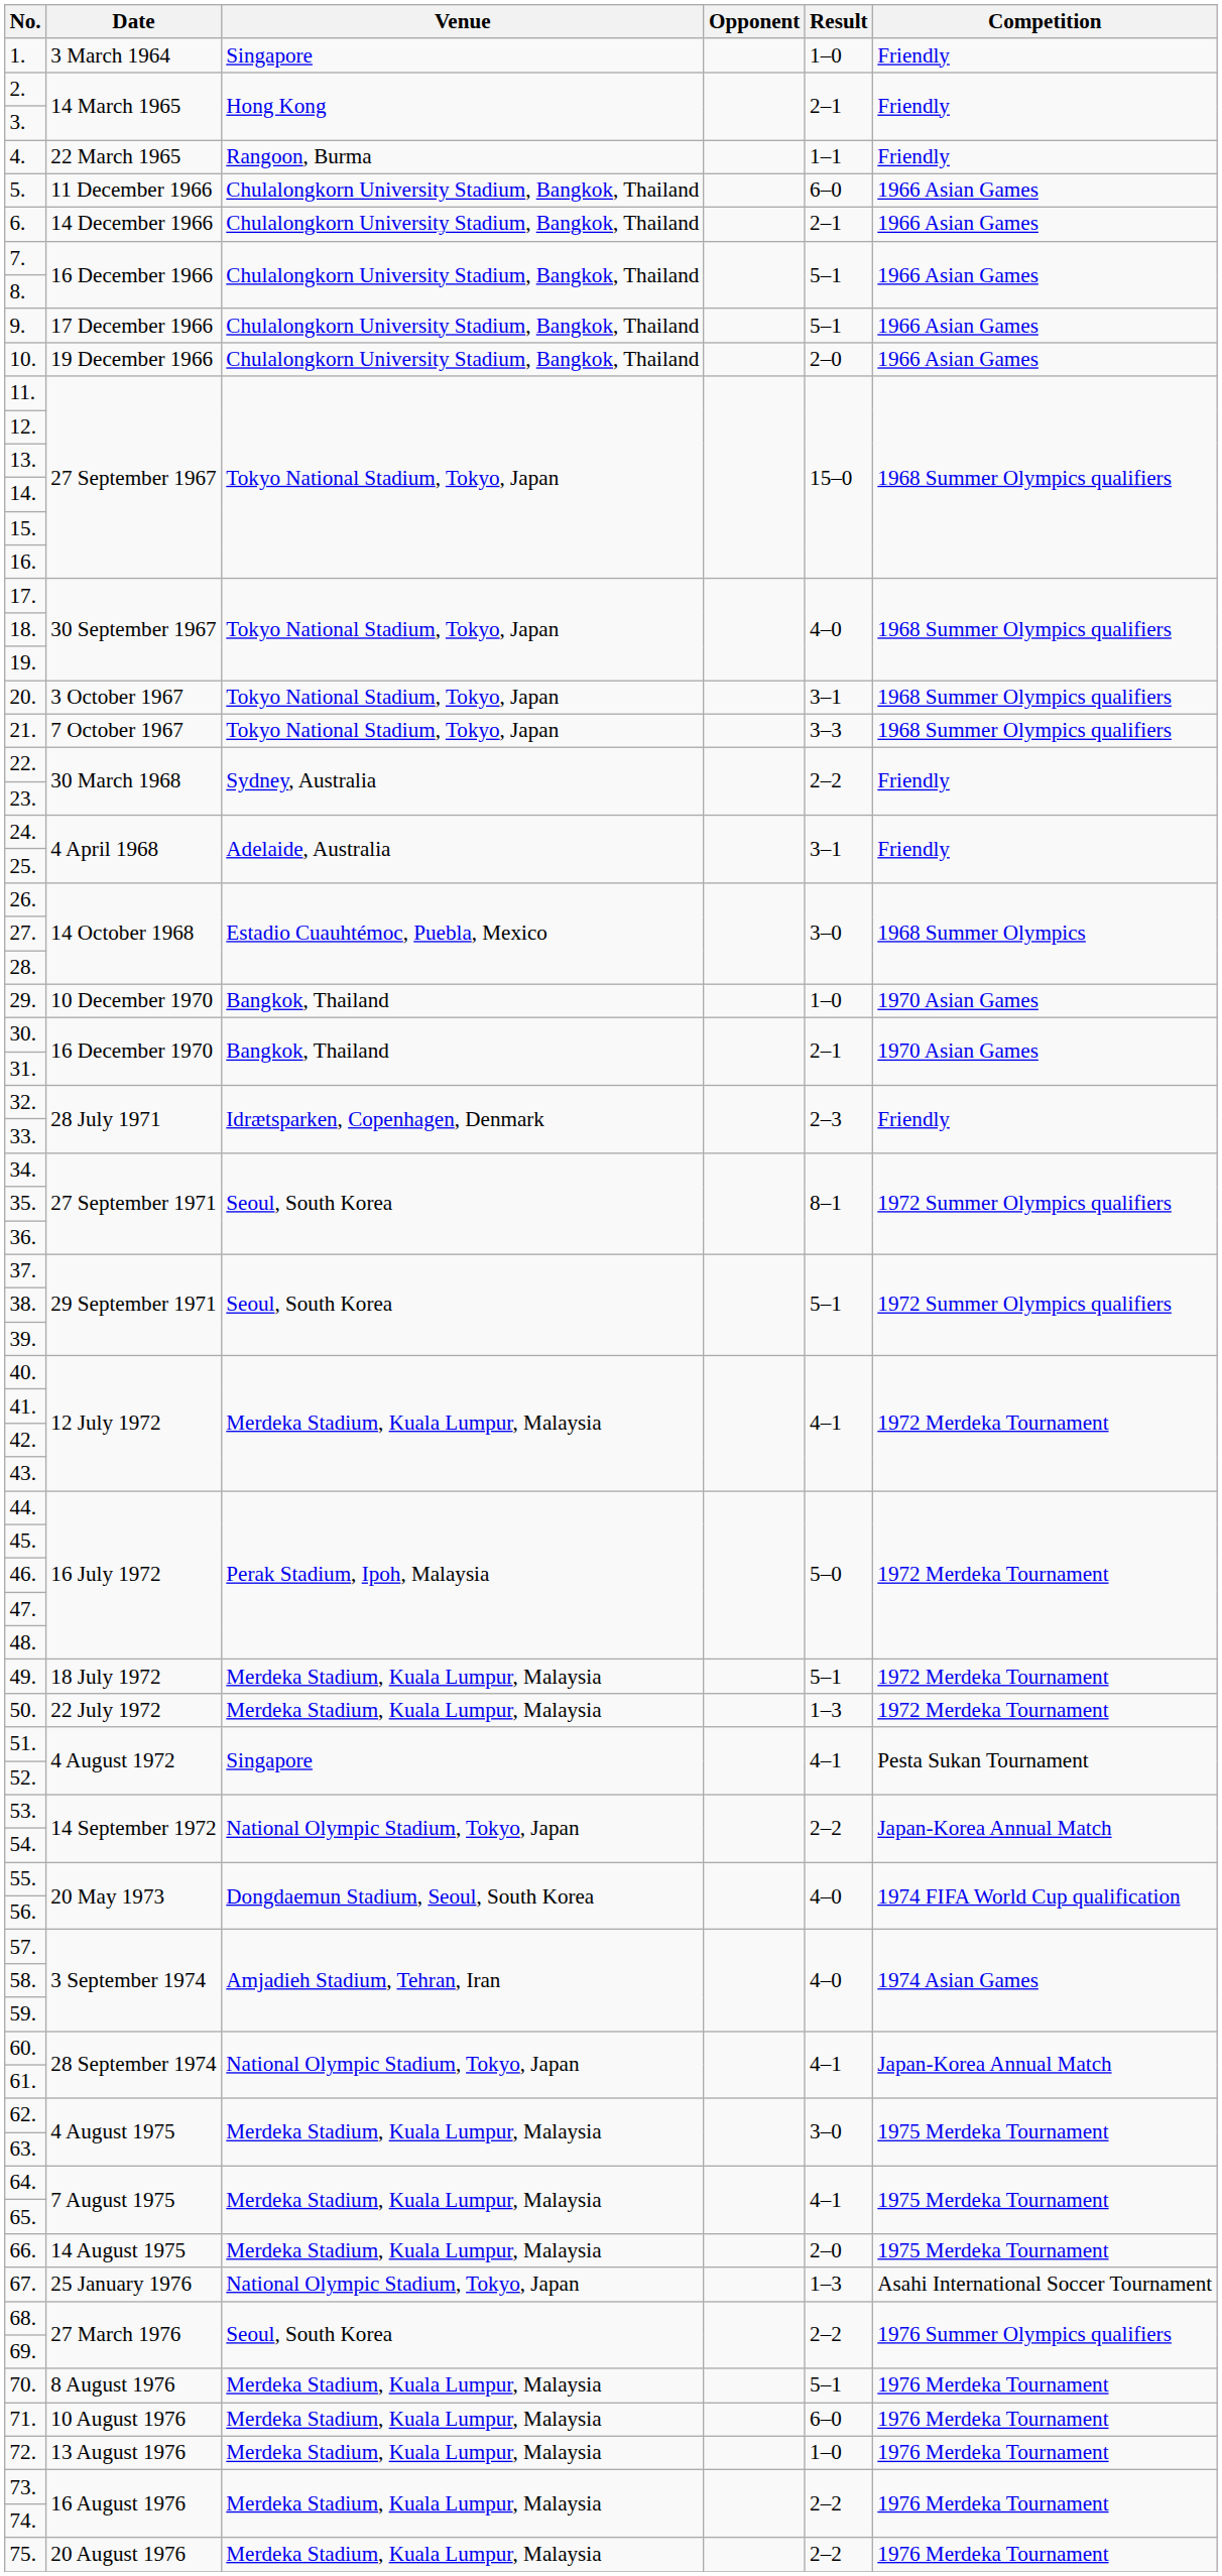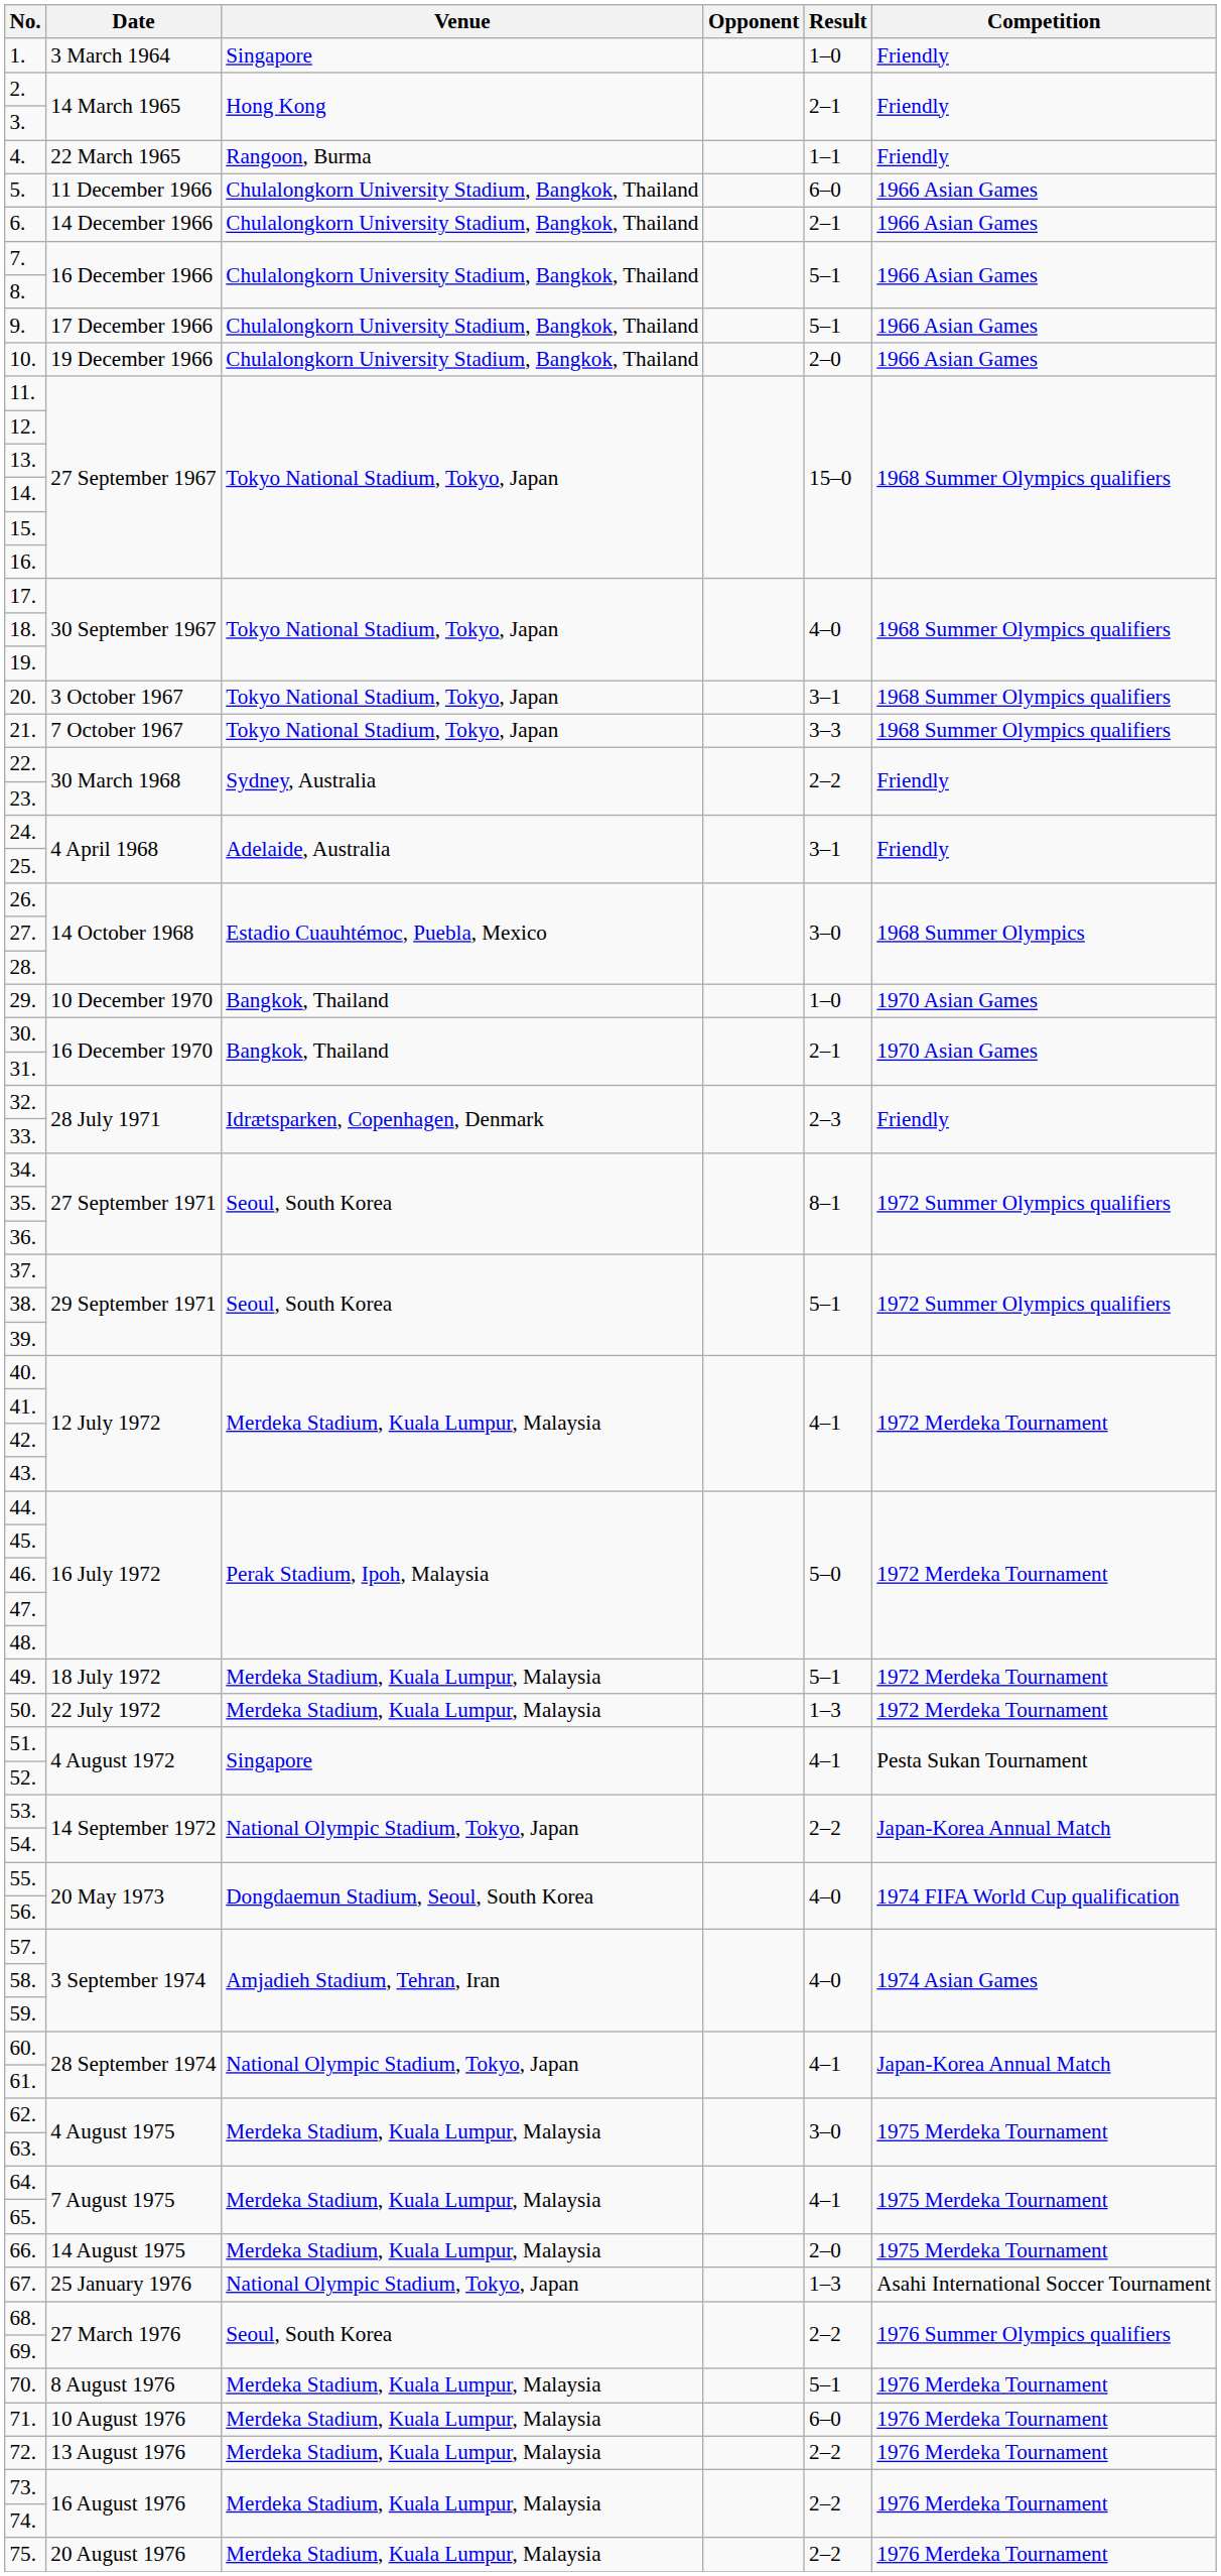 <table class="wikitable plainrowheaders sortable">
 <tr>
 <th>No.</th>
 <th>Date</th>
 <th>Venue</th>
 <th>Opponent</th>
 <th>Result</th>
 <th>Competition</th>
 </tr>
 <tr>
 <td>1.</td>
 <td>3 March 1964</td>
 <td><a href='#'>Singapore</a></td>
 <td></td>
 <td>1–0</td>
 <td><a href='#'>Friendly</a></td>
 </tr>
 <tr>
 <td>2.</td>
 <td rowspan="2">14 March 1965</td>
 <td rowspan="2"><a href='#'>Hong Kong</a></td>
 <td rowspan="2"></td>
 <td rowspan="2">2–1</td>
 <td rowspan="2"><a href='#'>Friendly</a></td>
 </tr>
 <tr>
 <td>3.</td>
 </tr>
 <tr>
 <td>4.</td>
 <td>22 March 1965</td>
 <td><a href='#'>Rangoon</a>, Burma</td>
 <td></td>
 <td>1–1</td>
 <td><a href='#'>Friendly</a></td>
 </tr>
 <tr>
 <td>5.</td>
 <td>11 December 1966</td>
 <td><a href='#'>Chulalongkorn University Stadium</a>, <a href='#'>Bangkok</a>, Thailand</td>
 <td></td>
 <td>6–0</td>
 <td><a href='#'>1966 Asian Games</a></td>
 </tr>
 <tr>
 <td>6.</td>
 <td>14 December 1966</td>
 <td><a href='#'>Chulalongkorn University Stadium</a>, <a href='#'>Bangkok</a>, Thailand</td>
 <td></td>
 <td>2–1</td>
 <td><a href='#'>1966 Asian Games</a></td>
 </tr>
 <tr>
 <td>7.</td>
 <td rowspan="2">16 December 1966</td>
 <td rowspan="2"><a href='#'>Chulalongkorn University Stadium</a>, <a href='#'>Bangkok</a>, Thailand</td>
 <td rowspan="2"></td>
 <td rowspan="2">5–1</td>
 <td rowspan="2"><a href='#'>1966 Asian Games</a></td>
 </tr>
 <tr>
 <td>8.</td>
 </tr>
 <tr>
 <td>9.</td>
 <td>17 December 1966</td>
 <td><a href='#'>Chulalongkorn University Stadium</a>, <a href='#'>Bangkok</a>, Thailand</td>
 <td></td>
 <td>5–1</td>
 <td><a href='#'>1966 Asian Games</a></td>
 </tr>
 <tr>
 <td>10.</td>
 <td>19 December 1966</td>
 <td><a href='#'>Chulalongkorn University Stadium</a>, <a href='#'>Bangkok</a>, Thailand</td>
 <td></td>
 <td>2–0</td>
 <td><a href='#'>1966 Asian Games</a></td>
 </tr>
 <tr>
 <td>11.</td>
 <td rowspan="6">27 September 1967</td>
 <td rowspan="6"><a href='#'>Tokyo National Stadium</a>, <a href='#'>Tokyo</a>, Japan</td>
 <td rowspan="6"></td>
 <td rowspan="6">15–0</td>
 <td rowspan="6"><a href='#'>1968 Summer Olympics qualifiers</a></td>
 </tr>
 <tr>
 <td>12.</td>
 </tr>
 <tr>
 <td>13.</td>
 </tr>
 <tr>
 <td>14.</td>
 </tr>
 <tr>
 <td>15.</td>
 </tr>
 <tr>
 <td>16.</td>
 </tr>
 <tr>
 <td>17.</td>
 <td rowspan="3">30 September 1967</td>
 <td rowspan="3"><a href='#'>Tokyo National Stadium</a>, <a href='#'>Tokyo</a>, Japan</td>
 <td rowspan="3"></td>
 <td rowspan="3">4–0</td>
 <td rowspan="3"><a href='#'>1968 Summer Olympics qualifiers</a></td>
 </tr>
 <tr>
 <td>18.</td>
 </tr>
 <tr>
 <td>19.</td>
 </tr>
 <tr>
 <td>20.</td>
 <td>3 October 1967</td>
 <td><a href='#'>Tokyo National Stadium</a>, <a href='#'>Tokyo</a>, Japan</td>
 <td></td>
 <td>3–1</td>
 <td><a href='#'>1968 Summer Olympics qualifiers</a></td>
 </tr>
 <tr>
 <td>21.</td>
 <td>7 October 1967</td>
 <td><a href='#'>Tokyo National Stadium</a>, <a href='#'>Tokyo</a>, Japan</td>
 <td></td>
 <td>3–3</td>
 <td><a href='#'>1968 Summer Olympics qualifiers</a></td>
 </tr>
 <tr>
 <td>22.</td>
 <td rowspan="2">30 March 1968</td>
 <td rowspan="2"><a href='#'>Sydney</a>, Australia</td>
 <td rowspan="2"></td>
 <td rowspan="2">2–2</td>
 <td rowspan="2"><a href='#'>Friendly</a></td>
 </tr>
 <tr>
 <td>23.</td>
 </tr>
 <tr>
 <td>24.</td>
 <td rowspan="2">4 April 1968</td>
 <td rowspan="2"><a href='#'>Adelaide</a>, Australia</td>
 <td rowspan="2"></td>
 <td rowspan="2">3–1</td>
 <td rowspan="2"><a href='#'>Friendly</a></td>
 </tr>
 <tr>
 <td>25.</td>
 </tr>
 <tr>
 <td>26.</td>
 <td rowspan="3">14 October 1968</td>
 <td rowspan="3"><a href='#'>Estadio Cuauhtémoc</a>, <a href='#'>Puebla</a>, Mexico</td>
 <td rowspan="3"></td>
 <td rowspan="3">3–0</td>
 <td rowspan="3"><a href='#'>1968 Summer Olympics</a></td>
 </tr>
 <tr>
 <td>27.</td>
 </tr>
 <tr>
 <td>28.</td>
 </tr>
 <tr>
 <td>29.</td>
 <td>10 December 1970</td>
 <td><a href='#'>Bangkok</a>, Thailand</td>
 <td></td>
 <td>1–0</td>
 <td><a href='#'>1970 Asian Games</a></td>
 </tr>
 <tr>
 <td>30.</td>
 <td rowspan="2">16 December 1970</td>
 <td rowspan="2"><a href='#'>Bangkok</a>, Thailand</td>
 <td rowspan="2"></td>
 <td rowspan="2">2–1</td>
 <td rowspan="2"><a href='#'>1970 Asian Games</a></td>
 </tr>
 <tr>
 <td>31.</td>
 </tr>
 <tr>
 <td>32.</td>
 <td rowspan="2">28 July 1971</td>
 <td rowspan="2"><a href='#'>Idrætsparken</a>, <a href='#'>Copenhagen</a>, Denmark</td>
 <td rowspan="2"></td>
 <td rowspan="2">2–3</td>
 <td rowspan="2"><a href='#'>Friendly</a></td>
 </tr>
 <tr>
 <td>33.</td>
 </tr>
 <tr>
 <td>34.</td>
 <td rowspan="3">27 September 1971</td>
 <td rowspan="3"><a href='#'>Seoul</a>, South Korea</td>
 <td rowspan="3"></td>
 <td rowspan="3">8–1</td>
 <td rowspan="3"><a href='#'>1972 Summer Olympics qualifiers</a></td>
 </tr>
 <tr>
 <td>35.</td>
 </tr>
 <tr>
 <td>36.</td>
 </tr>
 <tr>
 <td>37.</td>
 <td rowspan="3">29 September 1971</td>
 <td rowspan="3"><a href='#'>Seoul</a>, South Korea</td>
 <td rowspan="3"></td>
 <td rowspan="3">5–1</td>
 <td rowspan="3"><a href='#'>1972 Summer Olympics qualifiers</a></td>
 </tr>
 <tr>
 <td>38.</td>
 </tr>
 <tr>
 <td>39.</td>
 </tr>
 <tr>
 <td>40.</td>
 <td rowspan="4">12 July 1972</td>
 <td rowspan="4"><a href='#'>Merdeka Stadium</a>, <a href='#'>Kuala Lumpur</a>, Malaysia</td>
 <td rowspan="4"></td>
 <td rowspan="4">4–1</td>
 <td rowspan="4"><a href='#'>1972 Merdeka Tournament</a></td>
 </tr>
 <tr>
 <td>41.</td>
 </tr>
 <tr>
 <td>42.</td>
 </tr>
 <tr>
 <td>43.</td>
 </tr>
 <tr>
 <td>44.</td>
 <td rowspan="5">16 July 1972</td>
 <td rowspan="5"><a href='#'>Perak Stadium</a>, <a href='#'>Ipoh</a>, Malaysia</td>
 <td rowspan="5"></td>
 <td rowspan="5">5–0</td>
 <td rowspan="5"><a href='#'>1972 Merdeka Tournament</a></td>
 </tr>
 <tr>
 <td>45.</td>
 </tr>
 <tr>
 <td>46.</td>
 </tr>
 <tr>
 <td>47.</td>
 </tr>
 <tr>
 <td>48.</td>
 </tr>
 <tr>
 <td>49.</td>
 <td>18 July 1972</td>
 <td><a href='#'>Merdeka Stadium</a>, <a href='#'>Kuala Lumpur</a>, Malaysia</td>
 <td></td>
 <td>5–1</td>
 <td><a href='#'>1972 Merdeka Tournament</a></td>
 </tr>
 <tr>
 <td>50.</td>
 <td>22 July 1972</td>
 <td><a href='#'>Merdeka Stadium</a>, <a href='#'>Kuala Lumpur</a>, Malaysia</td>
 <td></td>
 <td>1–3</td>
 <td><a href='#'>1972 Merdeka Tournament</a></td>
 </tr>
 <tr>
 <td>51.</td>
 <td rowspan="2">4 August 1972</td>
 <td rowspan="2"><a href='#'>Singapore</a></td>
 <td rowspan="2"></td>
 <td rowspan="2">4–1</td>
 <td rowspan="2">Pesta Sukan Tournament</td>
 </tr>
 <tr>
 <td>52.</td>
 </tr>
 <tr>
 <td>53.</td>
 <td rowspan="2">14 September 1972</td>
 <td rowspan="2"><a href='#'>National Olympic Stadium</a>, <a href='#'>Tokyo</a>, Japan</td>
 <td rowspan="2"></td>
 <td rowspan="2">2–2</td>
 <td rowspan="2"><a href='#'>Japan-Korea Annual Match</a></td>
 </tr>
 <tr>
 <td>54.</td>
 </tr>
 <tr>
 <td>55.</td>
 <td rowspan="2">20 May 1973</td>
 <td rowspan="2"><a href='#'>Dongdaemun Stadium</a>, <a href='#'>Seoul</a>, South Korea</td>
 <td rowspan="2"></td>
 <td rowspan="2">4–0</td>
 <td rowspan="2"><a href='#'>1974 FIFA World Cup qualification</a></td>
 </tr>
 <tr>
 <td>56.</td>
 </tr>
 <tr>
 <td>57.</td>
 <td rowspan="3">3 September 1974</td>
 <td rowspan="3"><a href='#'>Amjadieh Stadium</a>, <a href='#'>Tehran</a>, Iran</td>
 <td rowspan="3"></td>
 <td rowspan="3">4–0</td>
 <td rowspan="3"><a href='#'>1974 Asian Games</a></td>
 </tr>
 <tr>
 <td>58.</td>
 </tr>
 <tr>
 <td>59.</td>
 </tr>
 <tr>
 <td>60.</td>
 <td rowspan="2">28 September 1974</td>
 <td rowspan="2"><a href='#'>National Olympic Stadium</a>, <a href='#'>Tokyo</a>, Japan</td>
 <td rowspan="2"></td>
 <td rowspan="2">4–1</td>
 <td rowspan="2"><a href='#'>Japan-Korea Annual Match</a></td>
 </tr>
 <tr>
 <td>61.</td>
 </tr>
 <tr>
 <td>62.</td>
 <td rowspan="2">4 August 1975</td>
 <td rowspan="2"><a href='#'>Merdeka Stadium</a>, <a href='#'>Kuala Lumpur</a>, Malaysia</td>
 <td rowspan="2"></td>
 <td rowspan="2">3–0</td>
 <td rowspan="2"><a href='#'>1975 Merdeka Tournament</a></td>
 </tr>
 <tr>
 <td>63.</td>
 </tr>
 <tr>
 <td>64.</td>
 <td rowspan="2">7 August 1975</td>
 <td rowspan="2"><a href='#'>Merdeka Stadium</a>, <a href='#'>Kuala Lumpur</a>, Malaysia</td>
 <td rowspan="2"></td>
 <td rowspan="2">4–1</td>
 <td rowspan="2"><a href='#'>1975 Merdeka Tournament</a></td>
 </tr>
 <tr>
 <td>65.</td>
 </tr>
 <tr>
 <td>66.</td>
 <td>14 August 1975</td>
 <td><a href='#'>Merdeka Stadium</a>, <a href='#'>Kuala Lumpur</a>, Malaysia</td>
 <td></td>
 <td>2–0</td>
 <td><a href='#'>1975 Merdeka Tournament</a></td>
 </tr>
 <tr>
 <td>67.</td>
 <td>25 January 1976</td>
 <td><a href='#'>National Olympic Stadium</a>, <a href='#'>Tokyo</a>, Japan</td>
 <td></td>
 <td>1–3</td>
 <td>Asahi International Soccer Tournament</td>
 </tr>
 <tr>
 <td>68.</td>
 <td rowspan="2">27 March 1976</td>
 <td rowspan="2"><a href='#'>Seoul</a>, South Korea</td>
 <td rowspan="2"></td>
 <td rowspan="2">2–2</td>
 <td rowspan="2"><a href='#'>1976 Summer Olympics qualifiers</a></td>
 </tr>
 <tr>
 <td>69.</td>
 </tr>
 <tr>
 <td>70.</td>
 <td>8 August 1976</td>
 <td><a href='#'>Merdeka Stadium</a>, <a href='#'>Kuala Lumpur</a>, Malaysia</td>
 <td></td>
 <td>5–1</td>
 <td><a href='#'>1976 Merdeka Tournament</a></td>
 </tr>
 <tr>
 <td>71.</td>
 <td>10 August 1976</td>
 <td><a href='#'>Merdeka Stadium</a>, <a href='#'>Kuala Lumpur</a>, Malaysia</td>
 <td></td>
 <td>6–0</td>
 <td><a href='#'>1976 Merdeka Tournament</a></td>
 </tr>
 <tr>
 <td>72.</td>
 <td>13 August 1976</td>
 <td><a href='#'>Merdeka Stadium</a>, <a href='#'>Kuala Lumpur</a>, Malaysia</td>
 <td></td>
-<td>1–0</td>
+<td>2–2</td>
 <td><a href='#'>1976 Merdeka Tournament</a></td>
 </tr>
 <tr>
 <td>73.</td>
 <td rowspan="2">16 August 1976</td>
 <td rowspan="2"><a href='#'>Merdeka Stadium</a>, <a href='#'>Kuala Lumpur</a>, Malaysia</td>
 <td rowspan="2"></td>
 <td rowspan="2">2–2</td>
 <td rowspan="2"><a href='#'>1976 Merdeka Tournament</a></td>
 </tr>
 <tr>
 <td>74.</td>
 </tr>
 <tr>
 <td>75.</td>
 <td>20 August 1976</td>
 <td><a href='#'>Merdeka Stadium</a>, <a href='#'>Kuala Lumpur</a>, Malaysia</td>
 <td></td>
 <td>2–2</td>
 <td><a href='#'>1976 Merdeka Tournament</a></td>
 </tr>
 </table>
